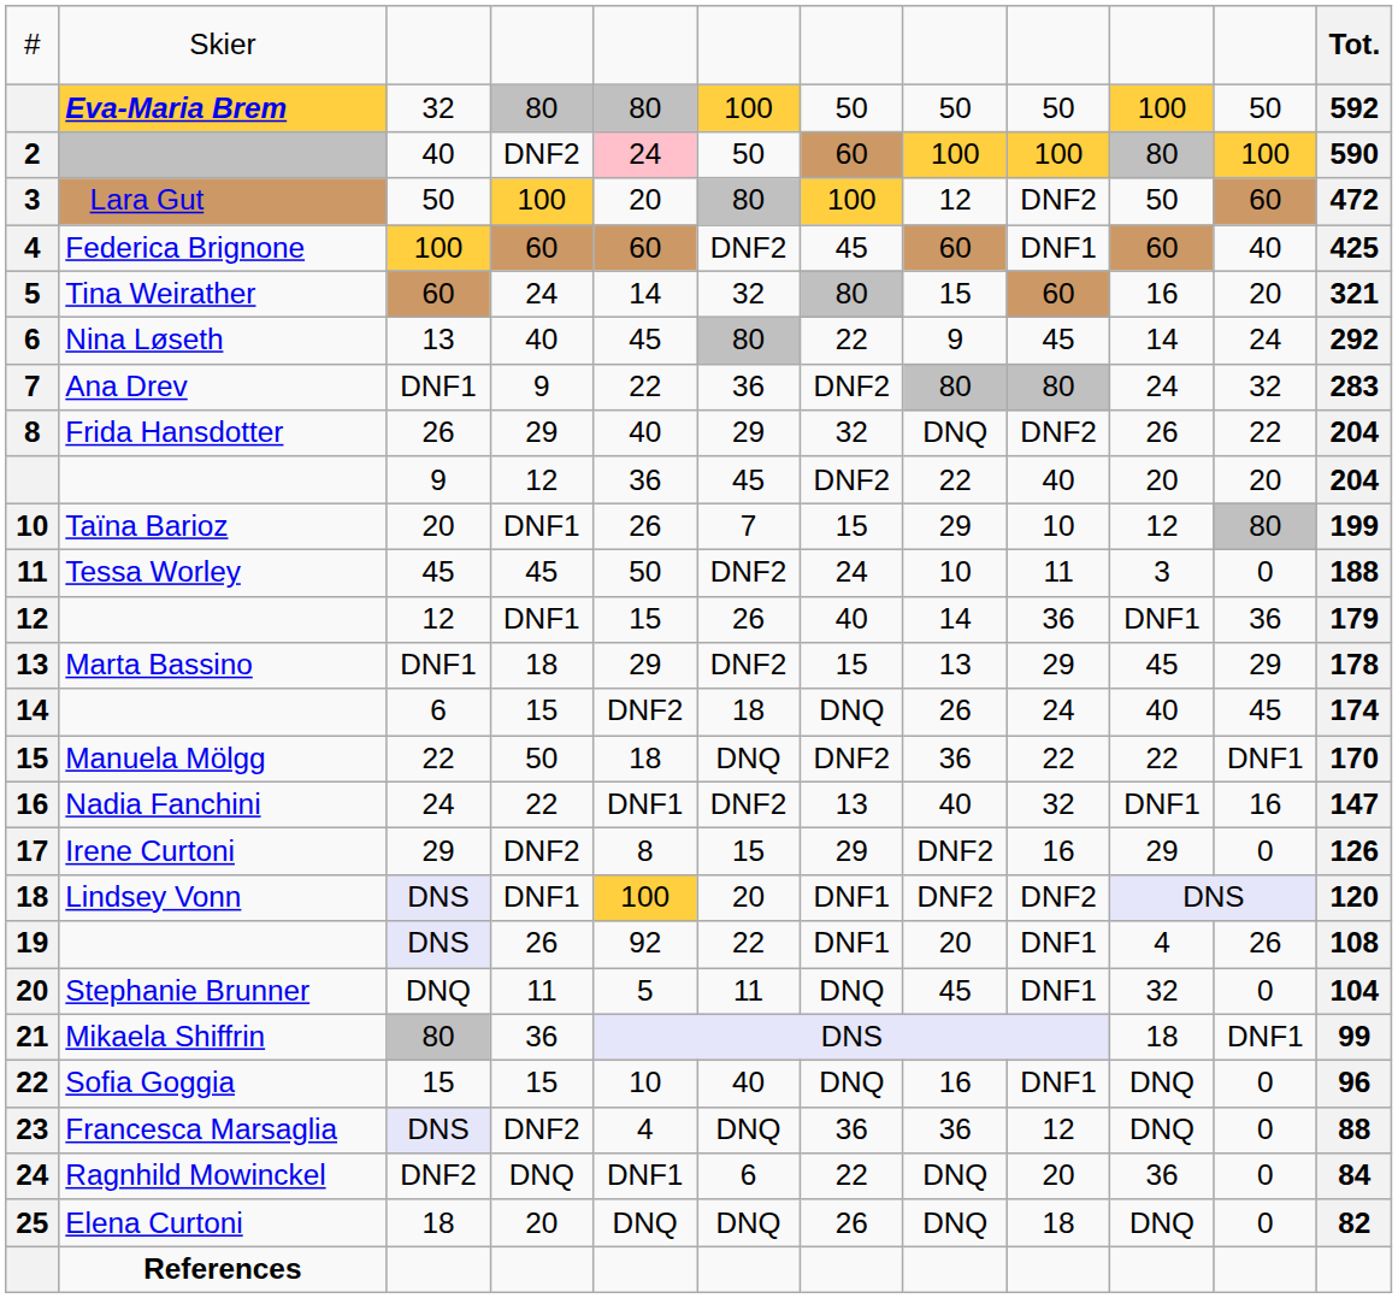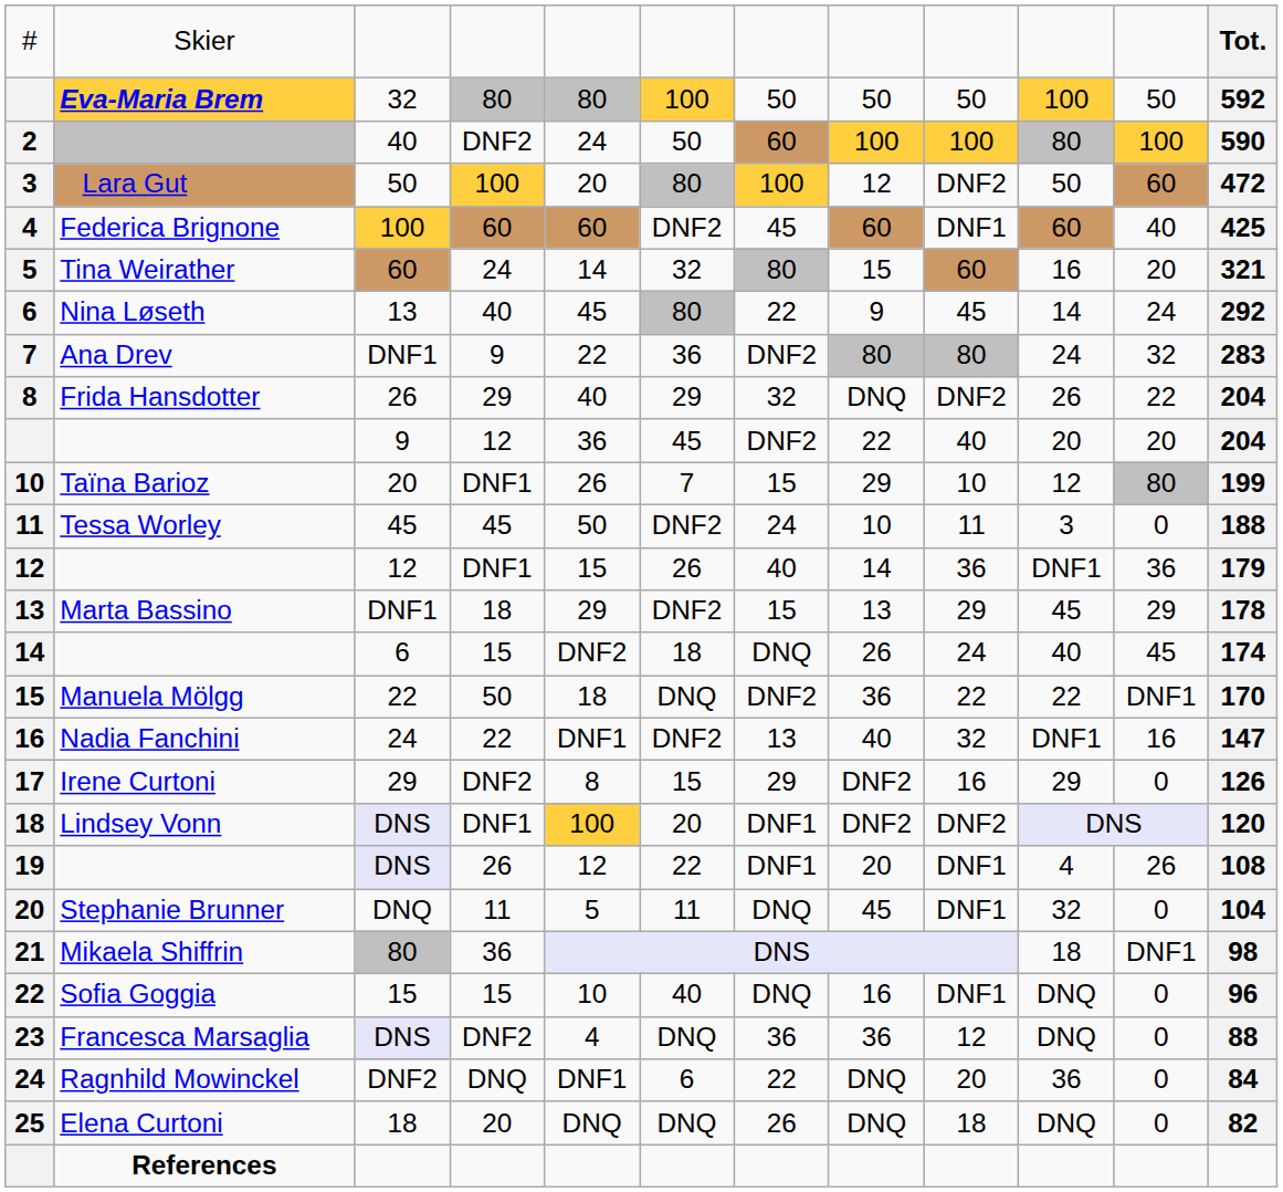 <table class="wikitable" width=60% style="font-size:100%; text-align:center;">
 <tr>
 <td>#</td>
 <td>Skier</td>
 <td><br> </td>
 <td><br> </td>
 <td><br> </td>
 <td><br> </td>
 <td><br> </td>
 <td><br> </td>
 <td><br> </td>
 <td><br> </td>
 <td><br>   </td>
 <th>Tot.</th>
 </tr>
 <tr>
 <th></th>
 <td align=left bgcolor=ffcf40> <strong><em><a href='#'>Eva-Maria Brem</a></em></strong></td>
 <td>32</td>
 <td bgcolor=c0c0c0>80</td>
 <td bgcolor=c0c0c0>80</td>
 <td bgcolor=ffcf40>100</td>
 <td>50</td>
 <td>50</td>
 <td>50</td>
 <td bgcolor=ffcf40>100</td>
 <td>50</td>
 <th>592</th>
 </tr>
 <tr>
 <th>2</th>
 <td align=left bgcolor=c0c0c0></td>
 <td>40</td>
 <td>DNF2</td>
-<td style="background: pink;">24</td>
+<td>24</td>
 <td>50</td>
 <td bgcolor=cc9966>60</td>
 <td bgcolor=ffcf40>100</td>
 <td bgcolor=ffcf40>100</td>
 <td bgcolor=c0c0c0>80</td>
 <td bgcolor=ffcf40>100</td>
 <th>590</th>
 </tr>
 <tr>
 <th>3</th>
 <td align=left bgcolor=cc9966>   <a href='#'>Lara Gut</a></td>
 <td>50</td>
 <td bgcolor=ffcf40>100</td>
 <td>20</td>
 <td bgcolor=c0c0c0>80</td>
 <td bgcolor=ffcf40>100</td>
 <td>12</td>
 <td>DNF2</td>
 <td>50</td>
 <td bgcolor=cc9966>60</td>
 <th>472</th>
 </tr>
 <tr>
 <th>4</th>
 <td align=left> <a href='#'>Federica Brignone</a></td>
 <td bgcolor=ffcf40>100</td>
 <td bgcolor=cc9966>60</td>
 <td bgcolor=cc9966>60</td>
 <td>DNF2</td>
 <td>45</td>
 <td bgcolor=cc9966>60</td>
 <td>DNF1</td>
 <td bgcolor=cc9966>60</td>
 <td>40</td>
 <th>425</th>
 </tr>
 <tr>
 <th>5</th>
 <td align=left> <a href='#'>Tina Weirather</a></td>
 <td bgcolor=cc9966>60</td>
 <td>24</td>
 <td>14</td>
 <td>32</td>
 <td bgcolor=c0c0c0>80</td>
 <td>15</td>
 <td bgcolor=cc9966>60</td>
 <td>16</td>
 <td>20</td>
 <th>321</th>
 </tr>
 <tr>
 <th>6</th>
 <td align=left> <a href='#'>Nina Løseth</a></td>
 <td>13</td>
 <td>40</td>
 <td>45</td>
 <td bgcolor=c0c0c0>80</td>
 <td>22</td>
 <td>9</td>
 <td>45</td>
 <td>14</td>
 <td>24</td>
 <th>292</th>
 </tr>
 <tr>
 <th>7</th>
 <td align=left> <a href='#'>Ana Drev</a></td>
 <td>DNF1</td>
 <td>9</td>
 <td>22</td>
 <td>36</td>
 <td>DNF2</td>
 <td bgcolor=c0c0c0>80</td>
 <td bgcolor=c0c0c0>80</td>
 <td>24</td>
 <td>32</td>
 <th>283</th>
 </tr>
 <tr>
 <th>8</th>
 <td align=left> <a href='#'>Frida Hansdotter</a></td>
 <td>26</td>
 <td>29</td>
 <td>40</td>
 <td>29</td>
 <td>32</td>
 <td>DNQ</td>
 <td>DNF2</td>
 <td>26</td>
 <td>22</td>
 <th>204</th>
 </tr>
 <tr>
 <th></th>
 <td align=left></td>
 <td>9</td>
 <td>12</td>
 <td>36</td>
 <td>45</td>
 <td>DNF2</td>
 <td>22</td>
 <td>40</td>
 <td>20</td>
 <td>20</td>
 <th>204</th>
 </tr>
 <tr>
 <th>10</th>
 <td align=left> <a href='#'>Taïna Barioz</a></td>
 <td>20</td>
 <td>DNF1</td>
 <td>26</td>
 <td>7</td>
 <td>15</td>
 <td>29</td>
 <td>10</td>
 <td>12</td>
 <td bgcolor=c0c0c0>80</td>
 <th>199</th>
 </tr>
 <tr>
 <th>11</th>
 <td align=left> <a href='#'>Tessa Worley</a></td>
 <td>45</td>
 <td>45</td>
 <td>50</td>
 <td>DNF2</td>
 <td>24</td>
 <td>10</td>
 <td>11</td>
 <td>3</td>
 <td>0</td>
 <th>188</th>
 </tr>
 <tr>
 <th>12</th>
 <td align=left></td>
 <td>12</td>
 <td>DNF1</td>
 <td>15</td>
 <td>26</td>
 <td>40</td>
 <td>14</td>
 <td>36</td>
 <td>DNF1</td>
 <td>36</td>
 <th>179</th>
 </tr>
 <tr>
 <th>13</th>
 <td align=left> <a href='#'>Marta Bassino</a></td>
 <td>DNF1</td>
 <td>18</td>
 <td>29</td>
 <td>DNF2</td>
 <td>15</td>
 <td>13</td>
 <td>29</td>
 <td>45</td>
 <td>29</td>
 <th>178</th>
 </tr>
 <tr>
 <th>14</th>
 <td align=left></td>
 <td>6</td>
 <td>15</td>
 <td>DNF2</td>
 <td>18</td>
 <td>DNQ</td>
 <td>26</td>
 <td>24</td>
 <td>40</td>
 <td>45</td>
 <th>174</th>
 </tr>
 <tr>
 <th>15</th>
 <td align=left> <a href='#'>Manuela Mölgg</a></td>
 <td>22</td>
 <td>50</td>
 <td>18</td>
 <td>DNQ</td>
 <td>DNF2</td>
 <td>36</td>
 <td>22</td>
 <td>22</td>
 <td>DNF1</td>
 <th>170</th>
 </tr>
 <tr>
 <th>16</th>
 <td align=left> <a href='#'>Nadia Fanchini</a></td>
 <td>24</td>
 <td>22</td>
 <td>DNF1</td>
 <td>DNF2</td>
 <td>13</td>
 <td>40</td>
 <td>32</td>
 <td>DNF1</td>
 <td>16</td>
 <th>147</th>
 </tr>
 <tr>
 <th>17</th>
 <td align=left> <a href='#'>Irene Curtoni</a></td>
 <td>29</td>
 <td>DNF2</td>
 <td>8</td>
 <td>15</td>
 <td>29</td>
 <td>DNF2</td>
 <td>16</td>
 <td>29</td>
 <td>0</td>
 <th>126</th>
 </tr>
 <tr>
 <th>18</th>
 <td align=left> <a href='#'>Lindsey Vonn</a></td>
 <td bgcolor=lavender>DNS</td>
 <td>DNF1</td>
 <td bgcolor=ffcf40>100</td>
 <td>20</td>
 <td>DNF1</td>
 <td>DNF2</td>
 <td>DNF2</td>
 <td colspan=2 bgcolor=lavender>DNS</td>
 <th>120</th>
 </tr>
 <tr>
 <th>19</th>
 <td align=left></td>
 <td bgcolor=lavender>DNS</td>
 <td>26</td>
-<td>92</td>
+<td>12</td>
 <td>22</td>
 <td>DNF1</td>
 <td>20</td>
 <td>DNF1</td>
 <td>4</td>
 <td>26</td>
 <th>108</th>
 </tr>
 <tr>
 <th>20</th>
 <td align=left> <a href='#'>Stephanie Brunner</a></td>
 <td>DNQ</td>
 <td>11</td>
 <td>5</td>
 <td>11</td>
 <td>DNQ</td>
 <td>45</td>
 <td>DNF1</td>
 <td>32</td>
 <td>0</td>
 <th>104</th>
 </tr>
 <tr>
 <th>21</th>
 <td align=left> <a href='#'>Mikaela Shiffrin</a></td>
 <td bgcolor=c0c0c0>80</td>
 <td>36</td>
 <td colspan=5 bgcolor=lavender>DNS</td>
 <td>18</td>
 <td>DNF1</td>
-<th>99</th>
+<th>98</th>
 </tr>
 <tr>
 <th>22</th>
 <td align=left> <a href='#'>Sofia Goggia</a></td>
 <td>15</td>
 <td>15</td>
 <td>10</td>
 <td>40</td>
 <td>DNQ</td>
 <td>16</td>
 <td>DNF1</td>
 <td>DNQ</td>
 <td>0</td>
 <th>96</th>
 </tr>
 <tr>
 <th>23</th>
 <td align=left> <a href='#'>Francesca Marsaglia</a></td>
 <td bgcolor=lavender>DNS</td>
 <td>DNF2</td>
 <td>4</td>
 <td>DNQ</td>
 <td>36</td>
 <td>36</td>
 <td>12</td>
 <td>DNQ</td>
 <td>0</td>
 <th>88</th>
 </tr>
 <tr>
 <th>24</th>
 <td align=left> <a href='#'>Ragnhild Mowinckel</a></td>
 <td>DNF2</td>
 <td>DNQ</td>
 <td>DNF1</td>
 <td>6</td>
 <td>22</td>
 <td>DNQ</td>
 <td>20</td>
 <td>36</td>
 <td>0</td>
 <th>84</th>
 </tr>
 <tr>
 <th>25</th>
 <td align=left> <a href='#'>Elena Curtoni</a></td>
 <td>18</td>
 <td>20</td>
 <td>DNQ</td>
 <td>DNQ</td>
 <td>26</td>
 <td>DNQ</td>
 <td>18</td>
 <td>DNQ</td>
 <td>0</td>
 <th>82</th>
 </tr>
 <tr>
 <th></th>
 <td align=center><strong>References</strong></td>
 <td></td>
 <td></td>
 <td></td>
 <td></td>
 <td></td>
 <td></td>
 <td></td>
 <td></td>
 <td></td>
 </tr>
 </table>
